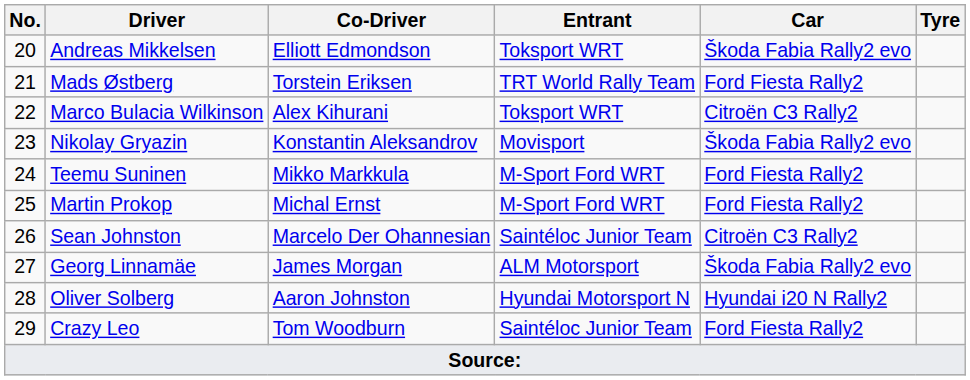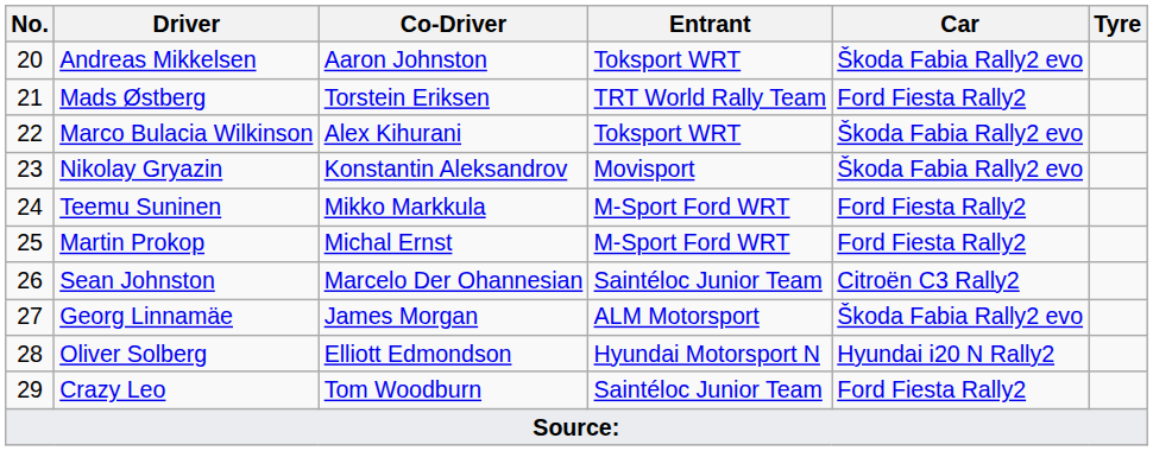 <table class="wikitable" style="font-size: 85%;">
 <tr>
 <th>No.</th>
 <th>Driver</th>
 <th>Co-Driver</th>
 <th>Entrant</th>
 <th>Car</th>
 <th>Tyre</th>
 </tr>
 <tr>
 <td align="center">20</td>
 <td> <a href='#'>Andreas Mikkelsen</a></td>
-<td> <a href='#'>Elliott Edmondson</a></td>
+<td> <a href='#'>Aaron Johnston</a></td>
 <td> <a href='#'>Toksport WRT</a></td>
 <td><a href='#'>Škoda Fabia Rally2 evo</a></td>
 <td align="center"></td>
 </tr>
 <tr>
 <td align="center">21</td>
 <td> <a href='#'>Mads Østberg</a></td>
 <td> <a href='#'>Torstein Eriksen</a></td>
 <td> <a href='#'>TRT World Rally Team</a></td>
 <td><a href='#'>Ford Fiesta Rally2</a></td>
 <td align="center"></td>
 </tr>
 <tr>
 <td align="center">22</td>
 <td> <a href='#'>Marco Bulacia Wilkinson</a></td>
 <td> <a href='#'>Alex Kihurani</a></td>
 <td> <a href='#'>Toksport WRT</a></td>
-<td><a href='#'>Citroën C3 Rally2</a></td>
+<td><a href='#'>Škoda Fabia Rally2 evo</a></td>
 <td align="center"></td>
 </tr>
 <tr>
 <td align="center">23</td>
 <td> <a href='#'>Nikolay Gryazin</a></td>
 <td> <a href='#'>Konstantin Aleksandrov</a></td>
 <td> <a href='#'>Movisport</a></td>
 <td><a href='#'>Škoda Fabia Rally2 evo</a></td>
 <td align="center"></td>
 </tr>
 <tr>
 <td align="center">24</td>
 <td> <a href='#'>Teemu Suninen</a></td>
 <td> <a href='#'>Mikko Markkula</a></td>
 <td> <a href='#'>M-Sport Ford WRT</a></td>
 <td><a href='#'>Ford Fiesta Rally2</a></td>
 <td></td>
 </tr>
 <tr>
 <td align="center">25</td>
 <td> <a href='#'>Martin Prokop</a></td>
 <td> <a href='#'>Michal Ernst</a></td>
 <td> <a href='#'>M-Sport Ford WRT</a></td>
 <td><a href='#'>Ford Fiesta Rally2</a></td>
 <td align="center"></td>
 </tr>
 <tr>
 <td align="center">26</td>
 <td> <a href='#'>Sean Johnston</a></td>
 <td> <a href='#'>Marcelo Der Ohannesian</a></td>
 <td> <a href='#'>Saintéloc Junior Team</a></td>
 <td><a href='#'>Citroën C3 Rally2</a></td>
 <td align="center"></td>
 </tr>
 <tr>
 <td align="center">27</td>
 <td> <a href='#'>Georg Linnamäe</a></td>
 <td> <a href='#'>James Morgan</a></td>
 <td> <a href='#'>ALM Motorsport</a></td>
 <td><a href='#'>Škoda Fabia Rally2 evo</a></td>
 <td align="center"></td>
 </tr>
 <tr>
 <td align="center">28</td>
 <td> <a href='#'>Oliver Solberg</a></td>
-<td> <a href='#'>Aaron Johnston</a></td>
+<td> <a href='#'>Elliott Edmondson</a></td>
 <td> <a href='#'>Hyundai Motorsport N</a></td>
 <td><a href='#'>Hyundai i20 N Rally2</a></td>
 <td align="center"></td>
 </tr>
 <tr>
 <td align="center">29</td>
 <td> <a href='#'>Crazy Leo</a></td>
 <td> <a href='#'>Tom Woodburn</a></td>
 <td> <a href='#'>Saintéloc Junior Team</a></td>
 <td><a href='#'>Ford Fiesta Rally2</a></td>
 <td align="center"></td>
 </tr>
 <tr>
 <td colspan="6" style="background-color:#EAECF0;text-align:center"><strong>Source:</strong></td>
 </tr>
 </table>
